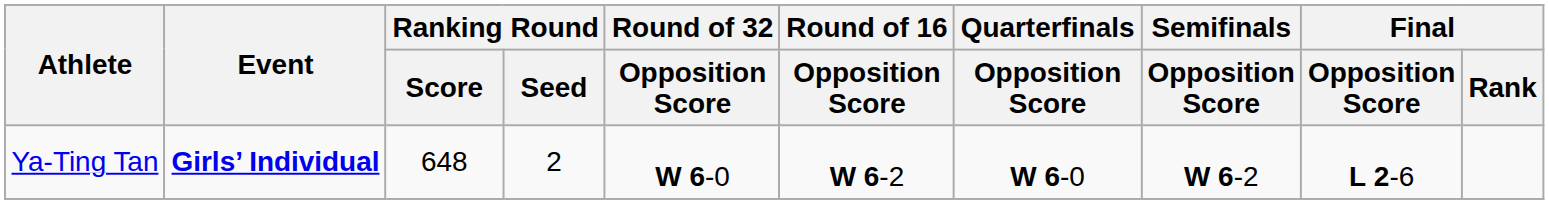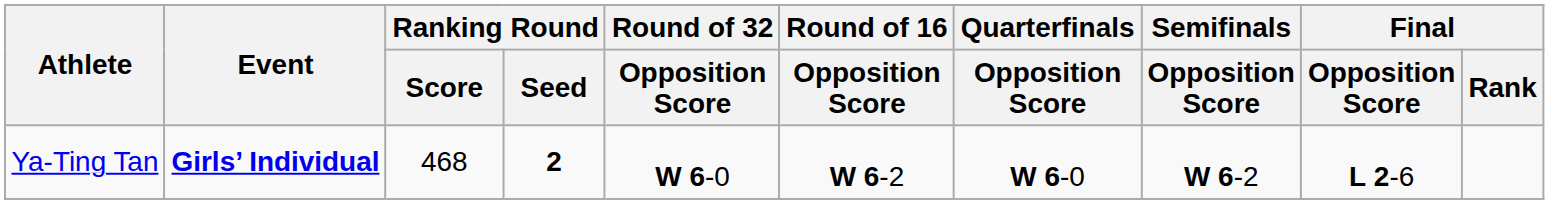 <table class="wikitable" border="1" style="font-size:90%">
 <tr>
 <th rowspan=2>Athlete</th>
 <th rowspan=2>Event</th>
 <th colspan=2>Ranking Round</th>
 <th>Round of 32</th>
 <th>Round of 16</th>
 <th>Quarterfinals</th>
 <th>Semifinals</th>
 <th colspan=2>Final</th>
 </tr>
 <tr>
 <th>Score</th>
 <th>Seed</th>
 <th>Opposition<br>Score</th>
 <th>Opposition<br>Score</th>
 <th>Opposition<br>Score</th>
 <th>Opposition<br>Score</th>
 <th>Opposition<br>Score</th>
 <th>Rank</th>
 </tr>
 <tr>
 <td><a href='#'>Ya-Ting Tan</a></td>
 <td><strong><a href='#'>Girls’ Individual</a></strong></td>
-<td align=center>648</td>
-<td align=center>2</td>
+<td align=center>468</td>
+<td align=center><strong>2</strong></td>
 <td align=center> <br> <strong>W</strong> <strong>6</strong>-0</td>
 <td align=center> <br> <strong>W</strong> <strong>6</strong>-2</td>
 <td align=center> <br> <strong>W</strong> <strong>6</strong>-0</td>
 <td align=center> <br> <strong>W</strong> <strong>6</strong>-2</td>
 <td align=center> <br> <strong>L</strong> <strong>2</strong>-6</td>
 <td align=center></td>
 </tr>
 </table>
